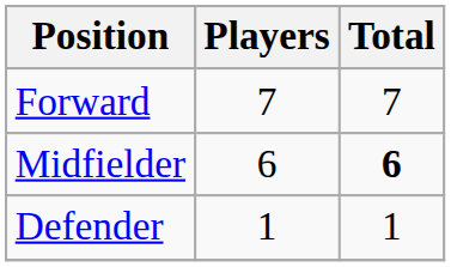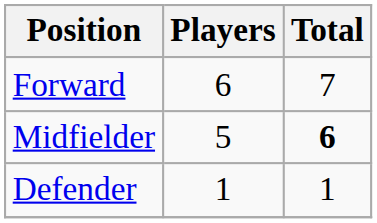 <table class="sortable wikitable">
 <tr>
 <th>Position</th>
 <th>Players</th>
 <th>Total</th>
 </tr>
 <tr>
 <td><a href='#'>Forward</a></td>
-<td align=center>7</td>
+<td align=center>6</td>
 <td align=center>7</td>
 </tr>
 <tr>
 <td><a href='#'>Midfielder</a></td>
-<td align=center>6</td>
+<td align=center>5</td>
 <td align=center><strong>6</strong></td>
 </tr>
 <tr>
 <td><a href='#'>Defender</a></td>
 <td align=center>1</td>
 <td align=center>1</td>
 </tr>
 <tr>
 </tr>
 </table>
